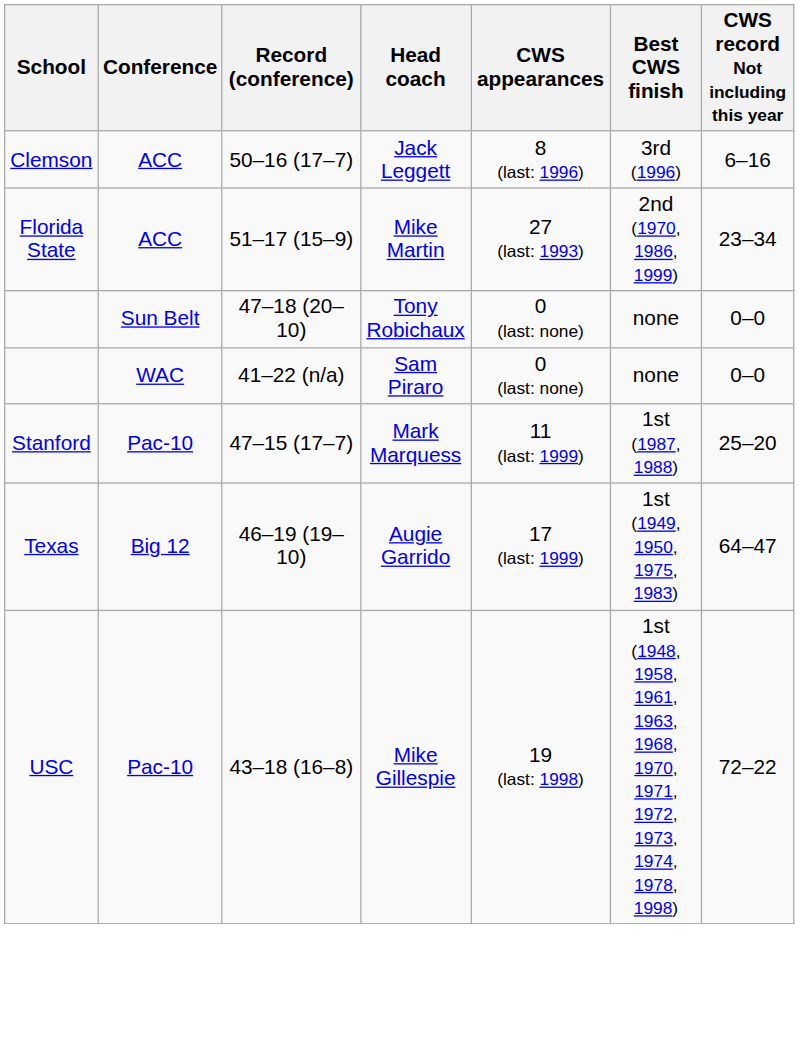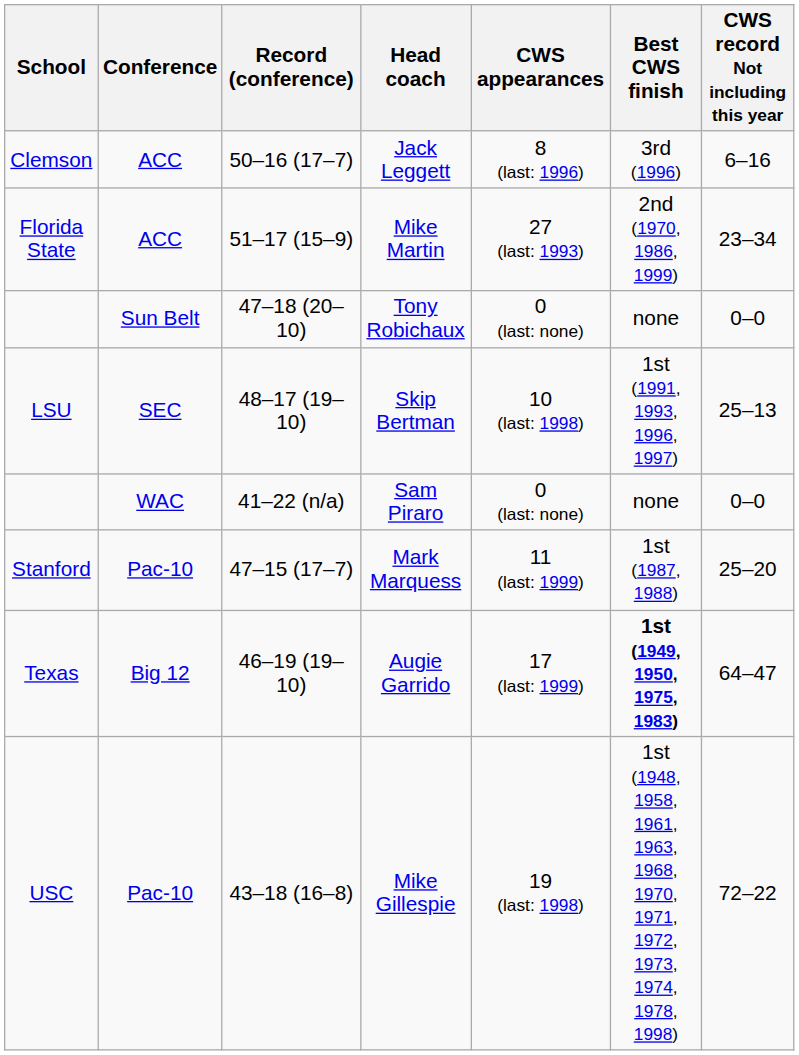 <table class="wikitable">
 <tr>
 <th>School</th>
 <th>Conference</th>
 <th>Record (conference)</th>
 <th>Head coach</th>
 <th>CWS appearances</th>
 <th>Best CWS finish</th>
 <th>CWS record<br><small>Not including this year</small></th>
 </tr>
 <tr align=center>
 <td><a href='#'>Clemson</a></td>
 <td><a href='#'>ACC</a></td>
 <td>50–16 (17–7)</td>
 <td><a href='#'>Jack Leggett</a></td>
 <td>8<br><small>(last: <a href='#'>1996</a>)</small></td>
 <td>3rd<br><small>(<a href='#'>1996</a>)</small></td>
 <td>6–16</td>
 </tr>
 <tr align=center>
 <td><a href='#'>Florida State</a></td>
 <td><a href='#'>ACC</a></td>
 <td>51–17 (15–9)</td>
 <td><a href='#'>Mike Martin</a></td>
 <td>27<br><small>(last: <a href='#'>1993</a>)</small></td>
 <td>2nd<br><small>(<a href='#'>1970</a>, <a href='#'>1986</a>, <a href='#'>1999</a>)</small></td>
 <td>23–34</td>
 </tr>
 <tr align=center>
 <td></td>
 <td><a href='#'>Sun Belt</a></td>
 <td>47–18 (20–10)</td>
 <td><a href='#'>Tony Robichaux</a></td>
 <td>0<br><small>(last: none)</small></td>
 <td>none</td>
 <td>0–0</td>
 </tr>
 <tr align=center>
+<td><a href='#'>LSU</a></td>
+<td><a href='#'>SEC</a></td>
+<td>48–17 (19–10)</td>
+<td><a href='#'>Skip Bertman</a></td>
+<td>10<br><small>(last: <a href='#'>1998</a>)</small></td>
+<td>1st<br><small>(<a href='#'>1991</a>, <a href='#'>1993</a>, <a href='#'>1996</a>, <a href='#'>1997</a>)</small></td>
+<td>25–13</td>
+</tr>
+<tr align=center>
 <td></td>
 <td><a href='#'>WAC</a></td>
 <td>41–22 (n/a)</td>
 <td><a href='#'>Sam Piraro</a></td>
 <td>0<br><small>(last: none)</small></td>
 <td>none</td>
 <td>0–0</td>
 </tr>
 <tr align=center>
 <td><a href='#'>Stanford</a></td>
 <td><a href='#'>Pac-10</a></td>
 <td>47–15 (17–7)</td>
 <td><a href='#'>Mark Marquess</a></td>
 <td>11<br><small>(last: <a href='#'>1999</a>)</small></td>
 <td>1st<br><small>(<a href='#'>1987</a>, <a href='#'>1988</a>)</small></td>
 <td>25–20</td>
 </tr>
 <tr align=center>
 <td><a href='#'>Texas</a></td>
 <td><a href='#'>Big 12</a></td>
 <td>46–19 (19–10)</td>
 <td><a href='#'>Augie Garrido</a></td>
 <td>17<br><small>(last: <a href='#'>1999</a>)</small></td>
-<td>1st<br><small>(<a href='#'>1949</a>, <a href='#'>1950</a>, <a href='#'>1975</a>, <a href='#'>1983</a>)</small></td>
+<td><strong>1st<br><small>(<a href='#'>1949</a>, <a href='#'>1950</a>, <a href='#'>1975</a>, <a href='#'>1983</a>)</small></strong></td>
 <td>64–47</td>
 </tr>
 <tr align=center>
 <td><a href='#'>USC</a></td>
 <td><a href='#'>Pac-10</a></td>
 <td>43–18 (16–8)</td>
 <td><a href='#'>Mike Gillespie</a></td>
 <td>19<br><small>(last: <a href='#'>1998</a>)</small></td>
 <td>1st<br><small>(<a href='#'>1948</a>, <a href='#'>1958</a>, <a href='#'>1961</a>, <a href='#'>1963</a>, <a href='#'>1968</a>, <a href='#'>1970</a>, <a href='#'>1971</a>, <a href='#'>1972</a>, <a href='#'>1973</a>, <a href='#'>1974</a>, <a href='#'>1978</a>, <a href='#'>1998</a>)</small></td>
 <td>72–22</td>
 </tr>
 </table>
